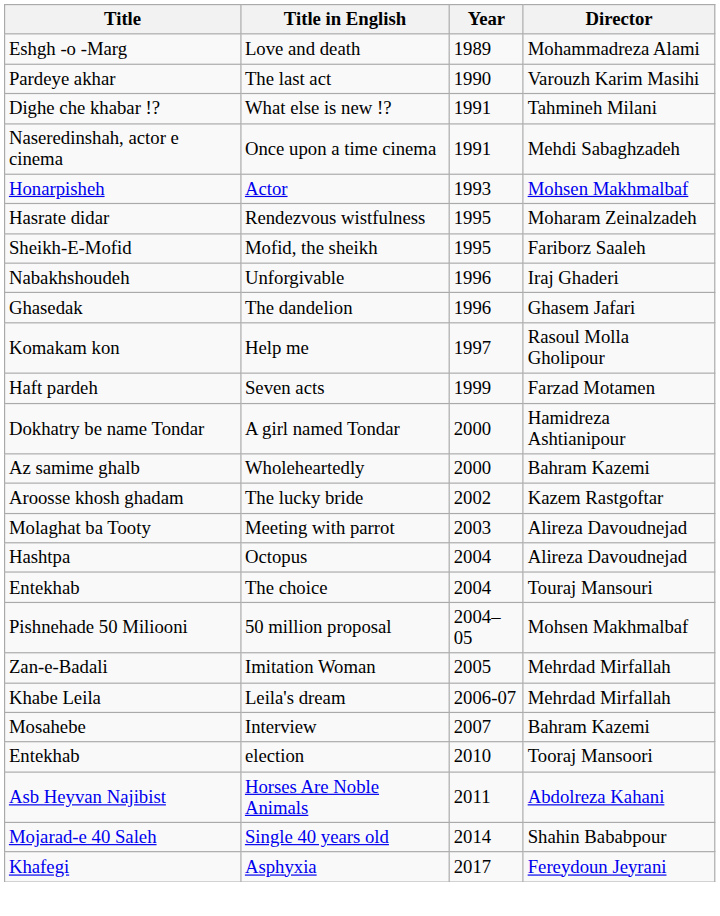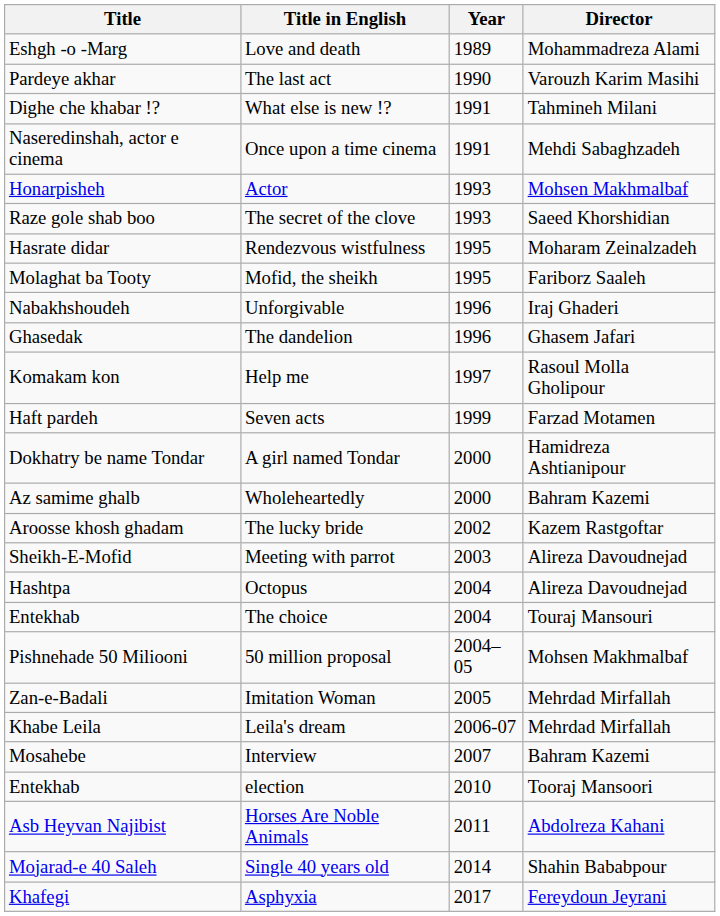 <table class="wikitable">
 <tr>
 <th>Title</th>
 <th>Title in English</th>
 <th>Year</th>
 <th>Director</th>
 </tr>
 <tr>
 <td>Eshgh -o -Marg</td>
 <td>Love and death</td>
 <td>1989</td>
 <td>Mohammadreza Alami</td>
 </tr>
 <tr>
 <td>Pardeye  akhar</td>
 <td>The last act</td>
 <td>1990</td>
 <td>Varouzh Karim Masihi</td>
 </tr>
 <tr>
 <td>Dighe che khabar !?</td>
 <td>What else is new !?</td>
 <td>1991</td>
 <td>Tahmineh Milani</td>
 </tr>
 <tr>
 <td>Naseredinshah, actor e cinema</td>
 <td>Once upon a time cinema</td>
 <td>1991</td>
 <td>Mehdi Sabaghzadeh</td>
 </tr>
 <tr>
 <td><a href='#'>Honarpisheh</a></td>
 <td><a href='#'>Actor</a></td>
 <td>1993</td>
 <td><a href='#'>Mohsen Makhmalbaf</a></td>
 </tr>
 <tr>
+<td>Raze gole shab boo</td>
+<td>The secret of the clove</td>
+<td>1993</td>
+<td>Saeed Khorshidian</td>
+</tr>
+<tr>
 <td>Hasrate didar</td>
 <td>Rendezvous wistfulness</td>
 <td>1995</td>
 <td>Moharam Zeinalzadeh</td>
 </tr>
 <tr>
-<td>Sheikh-E-Mofid</td>
+<td>Molaghat ba Tooty</td>
 <td>Mofid, the sheikh</td>
 <td>1995</td>
 <td>Fariborz Saaleh</td>
 </tr>
 <tr>
 <td>Nabakhshoudeh</td>
 <td>Unforgivable</td>
 <td>1996</td>
 <td>Iraj Ghaderi</td>
 </tr>
 <tr>
 <td>Ghasedak</td>
 <td>The dandelion</td>
 <td>1996</td>
 <td>Ghasem Jafari</td>
 </tr>
 <tr>
 <td>Komakam kon</td>
 <td>Help me</td>
 <td>1997</td>
 <td>Rasoul Molla Gholipour</td>
 </tr>
 <tr>
 <td>Haft pardeh</td>
 <td>Seven acts</td>
 <td>1999</td>
 <td>Farzad Motamen</td>
 </tr>
 <tr>
 <td>Dokhatry be name Tondar</td>
 <td>A girl named Tondar</td>
 <td>2000</td>
 <td>Hamidreza Ashtianipour</td>
 </tr>
 <tr>
 <td>Az samime ghalb</td>
 <td>Wholeheartedly</td>
 <td>2000</td>
 <td>Bahram Kazemi</td>
 </tr>
 <tr>
 <td>Aroosse khosh ghadam</td>
 <td>The lucky bride</td>
 <td>2002</td>
 <td>Kazem Rastgoftar</td>
 </tr>
 <tr>
-<td>Molaghat ba Tooty</td>
+<td>Sheikh-E-Mofid</td>
 <td>Meeting with parrot</td>
 <td>2003</td>
 <td>Alireza Davoudnejad</td>
 </tr>
 <tr>
 <td>Hashtpa</td>
 <td>Octopus</td>
 <td>2004</td>
 <td>Alireza Davoudnejad</td>
 </tr>
 <tr>
 <td>Entekhab</td>
 <td>The choice</td>
 <td>2004</td>
 <td>Touraj Mansouri</td>
 </tr>
 <tr>
 <td>Pishnehade 50 Miliooni</td>
 <td>50 million proposal</td>
 <td>2004–05</td>
 <td>Mohsen Makhmalbaf</td>
 </tr>
 <tr>
 <td>Zan-e-Badali</td>
 <td>Imitation Woman</td>
 <td>2005</td>
 <td>Mehrdad Mirfallah</td>
 </tr>
 <tr>
 <td>Khabe Leila</td>
 <td>Leila's dream</td>
 <td>2006-07</td>
 <td>Mehrdad Mirfallah</td>
 </tr>
 <tr>
 <td>Mosahebe</td>
 <td>Interview</td>
 <td>2007</td>
 <td>Bahram Kazemi</td>
 </tr>
 <tr>
 <td>Entekhab</td>
 <td>election</td>
 <td>2010</td>
 <td>Tooraj Mansoori</td>
 </tr>
 <tr>
 <td><a href='#'>Asb Heyvan Najibist</a></td>
 <td><a href='#'>Horses Are Noble Animals</a></td>
 <td>2011</td>
 <td><a href='#'>Abdolreza Kahani</a></td>
 </tr>
 <tr>
 <td><a href='#'>Mojarad-e 40 Saleh</a></td>
 <td><a href='#'>Single 40 years old</a></td>
 <td>2014</td>
 <td>Shahin Bababpour</td>
 </tr>
 <tr>
 <td><a href='#'>Khafegi</a></td>
 <td><a href='#'>Asphyxia</a></td>
 <td>2017</td>
 <td><a href='#'>Fereydoun Jeyrani</a></td>
 </tr>
 </table>
